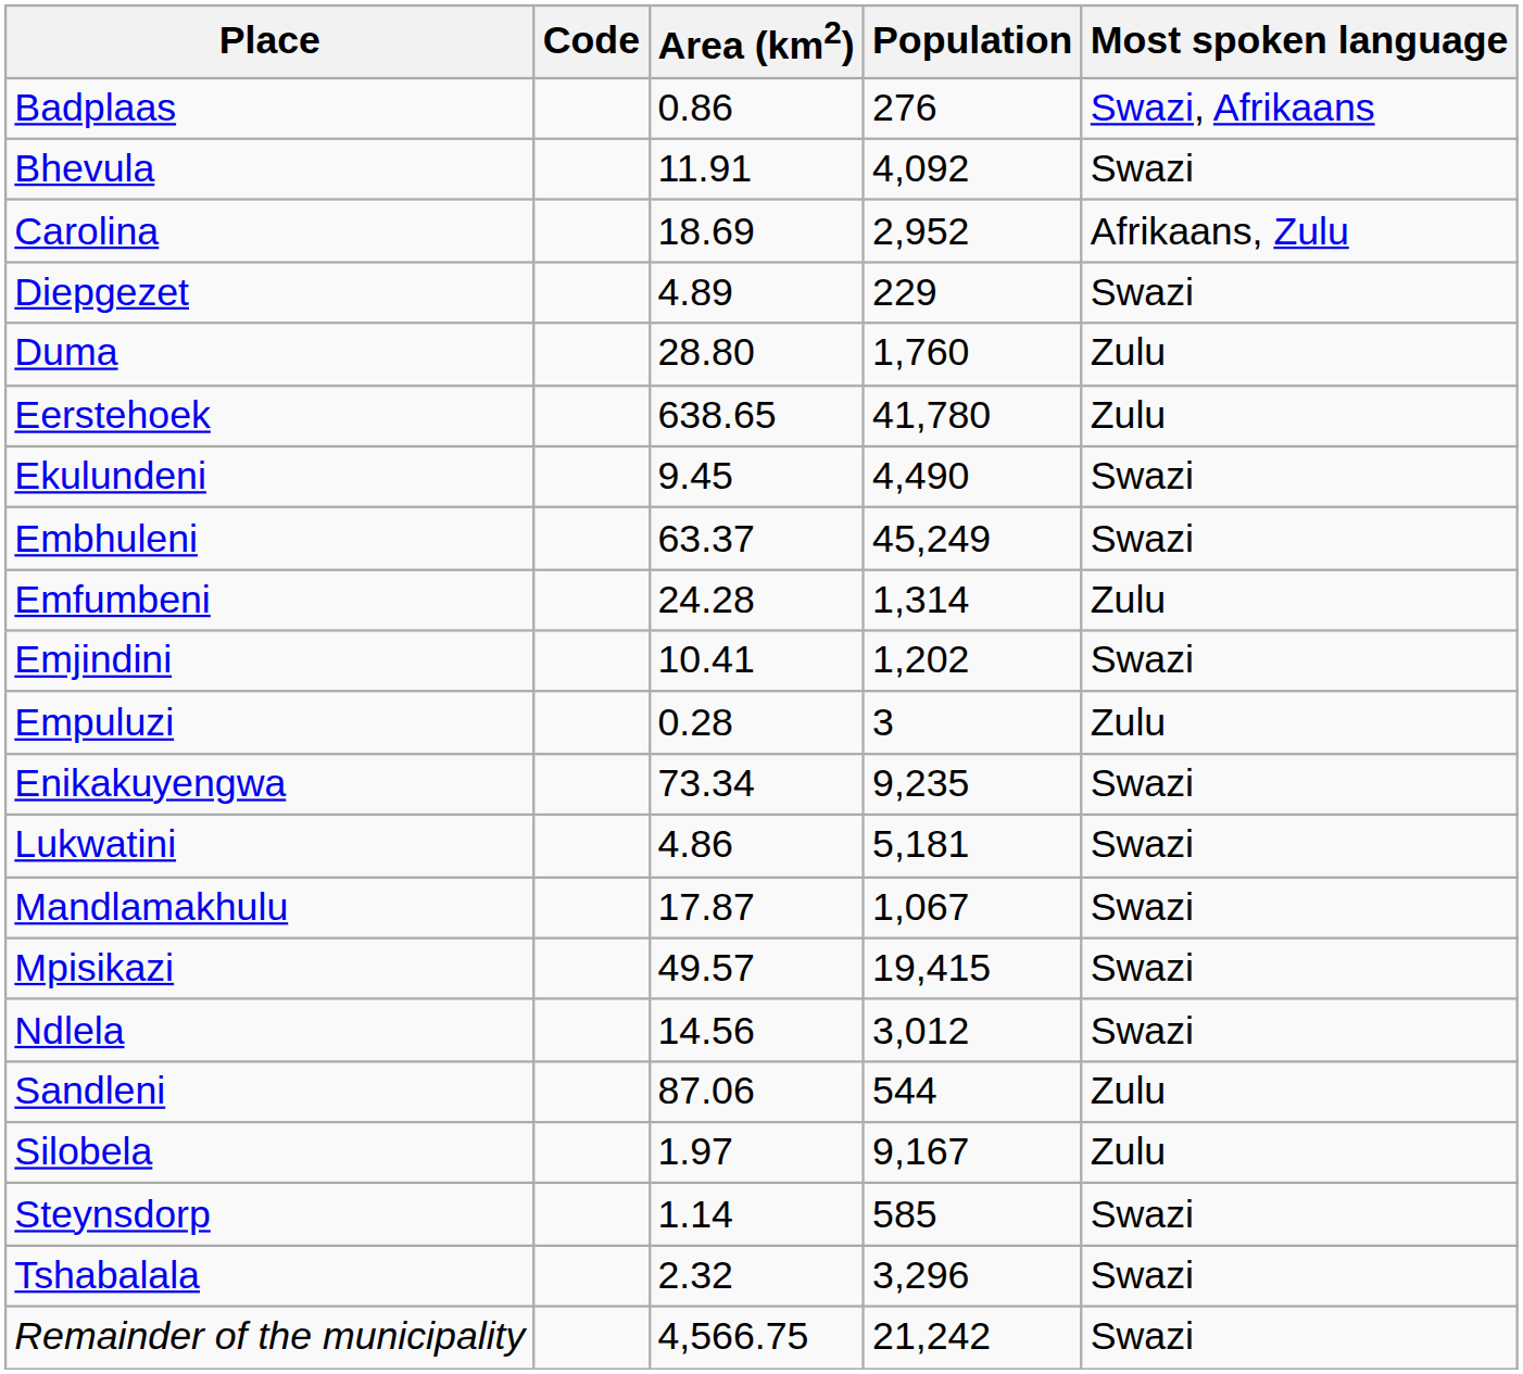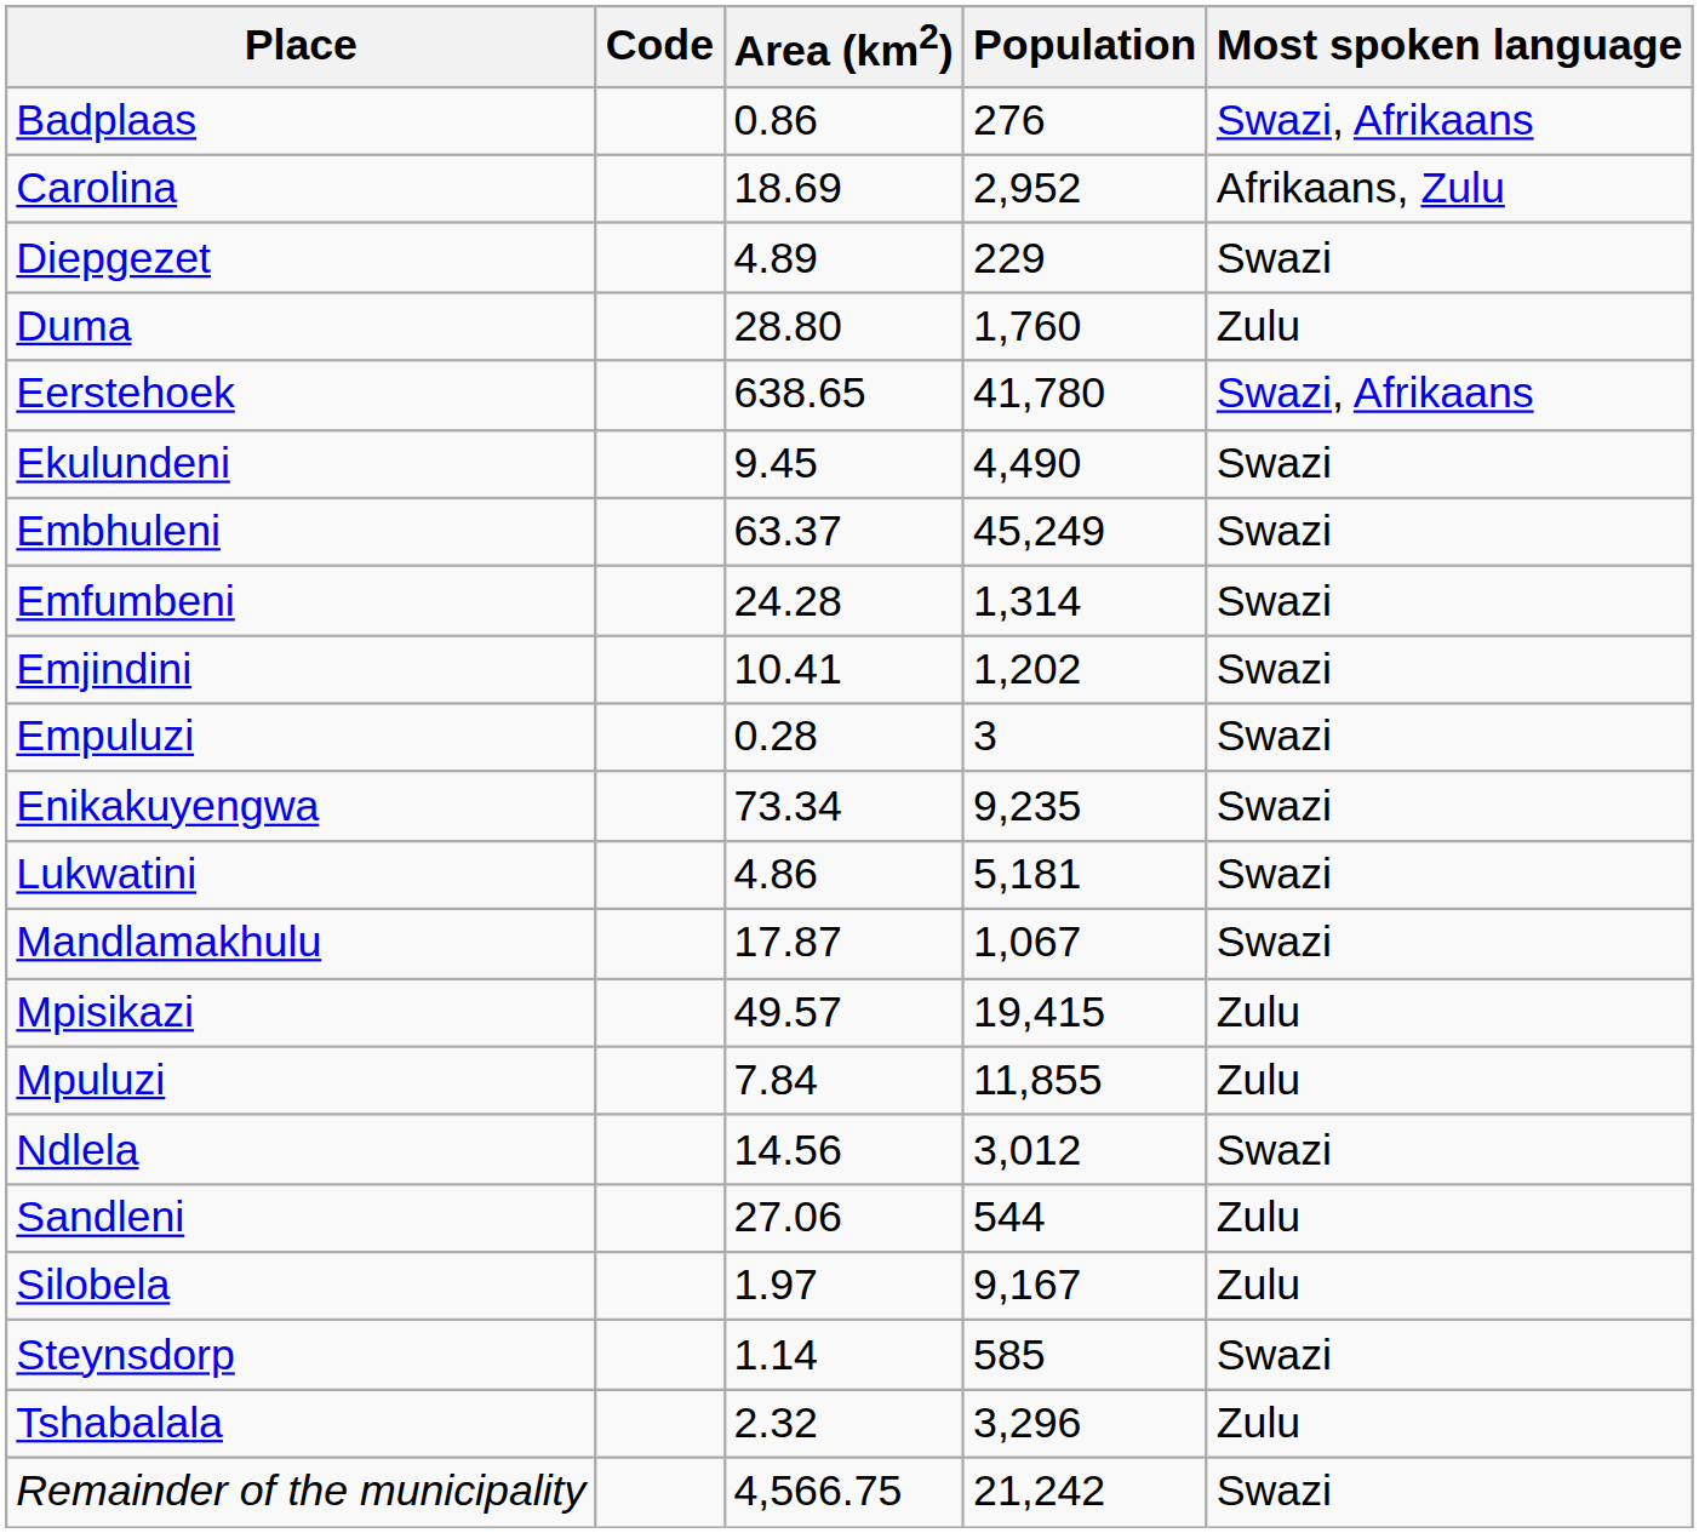 <table class="wikitable sortable">
 <tr>
 <th>Place</th>
 <th>Code</th>
 <th>Area (km<sup>2</sup>)</th>
 <th>Population</th>
 <th>Most spoken language</th>
 </tr>
 <tr>
 <td><a href='#'>Badplaas</a></td>
 <td></td>
 <td>0.86</td>
 <td>276</td>
 <td><a href='#'>Swazi</a>, <a href='#'>Afrikaans</a></td>
-</tr>
-<tr>
-<td><a href='#'>Bhevula</a></td>
-<td></td>
-<td>11.91</td>
-<td>4,092</td>
-<td>Swazi</td>
 </tr>
 <tr>
 <td><a href='#'>Carolina</a></td>
 <td></td>
 <td>18.69</td>
 <td>2,952</td>
 <td>Afrikaans, <a href='#'>Zulu</a></td>
 </tr>
 <tr>
 <td><a href='#'>Diepgezet</a></td>
 <td></td>
 <td>4.89</td>
 <td>229</td>
 <td>Swazi</td>
 </tr>
 <tr>
 <td><a href='#'>Duma</a></td>
 <td></td>
 <td>28.80</td>
 <td>1,760</td>
 <td>Zulu</td>
 </tr>
 <tr>
 <td><a href='#'>Eerstehoek</a></td>
 <td></td>
 <td>638.65</td>
 <td>41,780</td>
-<td>Zulu</td>
+<td><a href='#'>Swazi</a>, <a href='#'>Afrikaans</a></td>
 </tr>
 <tr>
 <td><a href='#'>Ekulundeni</a></td>
 <td></td>
 <td>9.45</td>
 <td>4,490</td>
 <td>Swazi</td>
 </tr>
 <tr>
 <td><a href='#'>Embhuleni</a></td>
 <td></td>
 <td>63.37</td>
 <td>45,249</td>
 <td>Swazi</td>
 </tr>
 <tr>
 <td><a href='#'>Emfumbeni</a></td>
 <td></td>
 <td>24.28</td>
 <td>1,314</td>
-<td>Zulu</td>
+<td>Swazi</td>
 </tr>
 <tr>
 <td><a href='#'>Emjindini</a></td>
 <td></td>
 <td>10.41</td>
 <td>1,202</td>
 <td>Swazi</td>
 </tr>
 <tr>
 <td><a href='#'>Empuluzi</a></td>
 <td></td>
 <td>0.28</td>
 <td>3</td>
-<td>Zulu</td>
+<td>Swazi</td>
 </tr>
 <tr>
 <td><a href='#'>Enikakuyengwa</a></td>
 <td></td>
 <td>73.34</td>
 <td>9,235</td>
 <td>Swazi</td>
 </tr>
 <tr>
 <td><a href='#'>Lukwatini</a></td>
 <td></td>
 <td>4.86</td>
 <td>5,181</td>
 <td>Swazi</td>
 </tr>
 <tr>
 <td><a href='#'>Mandlamakhulu</a></td>
 <td></td>
 <td>17.87</td>
 <td>1,067</td>
 <td>Swazi</td>
 </tr>
 <tr>
 <td><a href='#'>Mpisikazi</a></td>
 <td></td>
 <td>49.57</td>
 <td>19,415</td>
-<td>Swazi</td>
+<td>Zulu</td>
+</tr>
+<tr>
+<td><a href='#'>Mpuluzi</a></td>
+<td></td>
+<td>7.84</td>
+<td>11,855</td>
+<td>Zulu</td>
 </tr>
 <tr>
 <td><a href='#'>Ndlela</a></td>
 <td></td>
 <td>14.56</td>
 <td>3,012</td>
 <td>Swazi</td>
 </tr>
 <tr>
 <td><a href='#'>Sandleni</a></td>
 <td></td>
-<td>87.06</td>
+<td>27.06</td>
 <td>544</td>
 <td>Zulu</td>
 </tr>
 <tr>
 <td><a href='#'>Silobela</a></td>
 <td></td>
 <td>1.97</td>
 <td>9,167</td>
 <td>Zulu</td>
 </tr>
 <tr>
 <td><a href='#'>Steynsdorp</a></td>
 <td></td>
 <td>1.14</td>
 <td>585</td>
 <td>Swazi</td>
 </tr>
 <tr>
 <td><a href='#'>Tshabalala</a></td>
 <td></td>
 <td>2.32</td>
 <td>3,296</td>
-<td>Swazi</td>
+<td>Zulu</td>
 </tr>
 <tr>
 <td><em>Remainder of the municipality</em></td>
 <td></td>
 <td>4,566.75</td>
 <td>21,242</td>
 <td>Swazi</td>
 </tr>
 </table>
